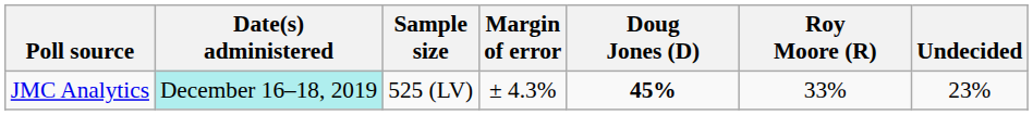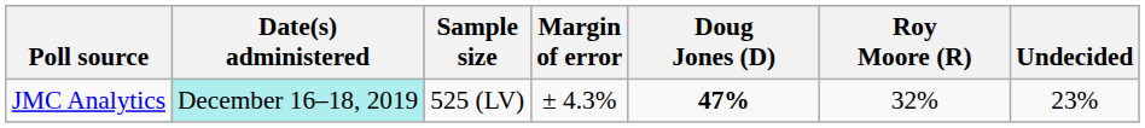 <table class="wikitable" style="font-size:90%;text-align:center;">
 <tr valign=bottom>
 <th>Poll source</th>
 <th>Date(s)<br>administered</th>
 <th>Sample<br>size</th>
 <th>Margin<br>of error</th>
 <th style="width:100px;">Doug<br>Jones (D)</th>
 <th style="width:100px;">Roy<br>Moore (R)</th>
 <th>Undecided</th>
 </tr>
 <tr>
 <td style="text-align:left;"><a href='#'>JMC Analytics</a></td>
 <td style="background: paleturquoise;">December 16–18, 2019</td>
 <td>525 (LV)</td>
 <td>± 4.3%</td>
-<td><strong>45%</strong></td>
-<td>33%</td>
+<td><strong>47%</strong></td>
+<td>32%</td>
 <td>23%</td>
 </tr>
 </table>
